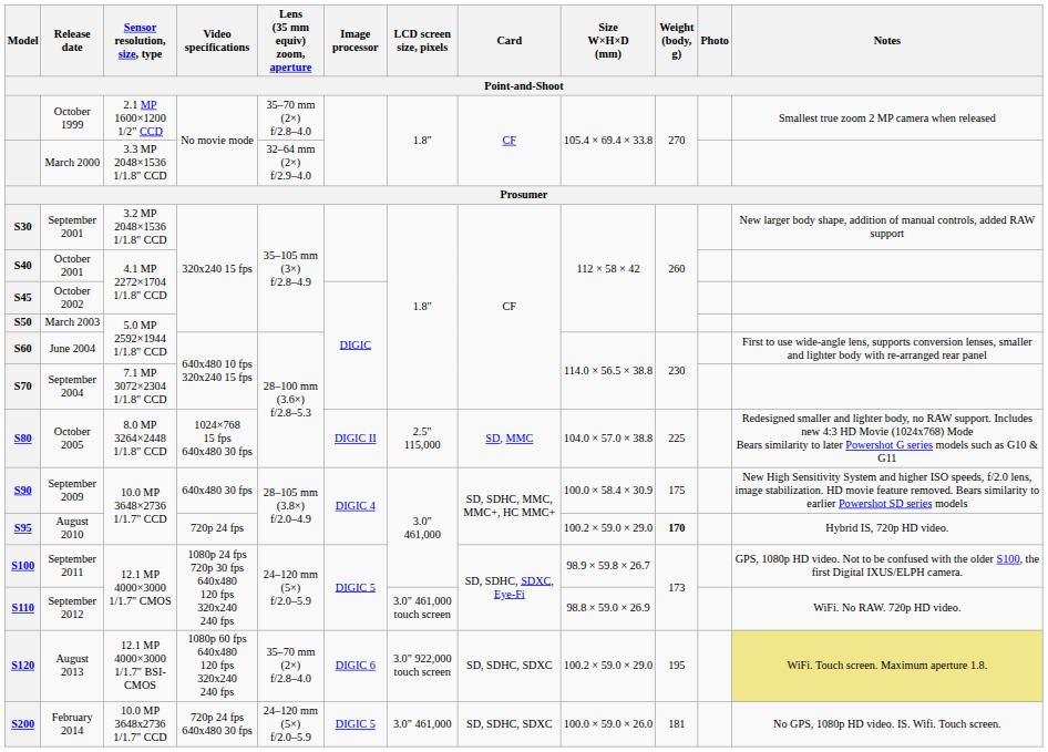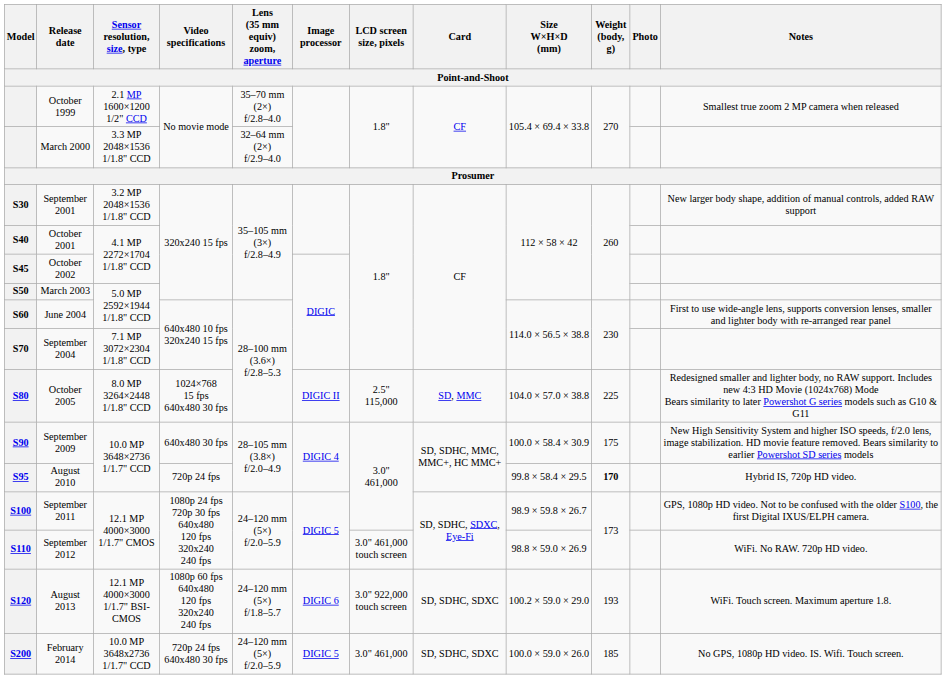 <table class="wikitable" style="font-size: 85%; text-align: center;">
 <tr>
 <th>Model</th>
 <th>Release<br>date</th>
 <th><a href='#'>Sensor</a><br>resolution, <a href='#'>size</a>, type</th>
 <th>Video specifications</th>
 <th>Lens (35 mm equiv)<br>zoom, <a href='#'>aperture</a></th>
 <th>Image processor</th>
 <th>LCD screen<br>size, pixels</th>
 <th>Card</th>
 <th>Size<br>W×H×D<br>(mm)</th>
 <th>Weight<br>(body, g)</th>
 <th>Photo</th>
 <th>Notes</th>
 </tr>
 <tr>
 <th colspan="12">Point-and-Shoot</th>
 </tr>
 <tr>
 <th></th>
 <td>October 1999</td>
 <td>2.1 <a href='#'>MP</a><br>1600×1200<br>1/2" <a href='#'>CCD</a></td>
 <td rowspan="2">No movie mode</td>
 <td>35–70 mm (2×)<br>f/2.8–4.0</td>
 <td rowspan="2"></td>
 <td rowspan="2">1.8"</td>
 <td rowspan="2"><a href='#'>CF</a></td>
 <td rowspan="2">105.4 × 69.4 × 33.8</td>
 <td rowspan="2">270</td>
 <td></td>
 <td>Smallest true zoom 2 MP camera when released</td>
 </tr>
 <tr>
 <th></th>
 <td>March 2000</td>
 <td>3.3 MP<br>2048×1536<br>1/1.8" CCD</td>
 <td>32–64 mm (2×)<br>f/2.9–4.0</td>
 <td></td>
 <td></td>
 </tr>
 <tr>
 <th colspan="12">Prosumer</th>
 </tr>
 <tr>
 <th>S30</th>
 <td>September 2001</td>
 <td>3.2 MP<br>2048×1536<br>1/1.8" CCD</td>
 <td rowspan="4">320x240 15 fps</td>
 <td rowspan="4">35–105 mm (3×)<br>f/2.8–4.9</td>
 <td rowspan="2"></td>
 <td rowspan="6">1.8"</td>
 <td rowspan="6">CF</td>
 <td rowspan="4">112 × 58 × 42</td>
 <td rowspan="4">260</td>
 <td></td>
 <td>New larger body shape, addition of manual controls, added RAW support</td>
 </tr>
 <tr>
 <th>S40</th>
 <td>October 2001</td>
 <td rowspan="2">4.1 MP<br>2272×1704<br>1/1.8" CCD</td>
 <td></td>
 <td></td>
 </tr>
 <tr>
 <th>S45</th>
 <td>October 2002</td>
 <td rowspan="4"><a href='#'>DIGIC</a></td>
 <td></td>
 <td></td>
 </tr>
 <tr>
 <th>S50</th>
 <td>March 2003</td>
 <td rowspan="2">5.0 MP<br>2592×1944<br>1/1.8" CCD</td>
 <td></td>
 <td></td>
 </tr>
 <tr>
 <th>S60</th>
 <td>June 2004</td>
 <td rowspan="2">640x480 10 fps<br>320x240 15 fps</td>
 <td rowspan="3">28–100 mm (3.6×)<br>f/2.8–5.3</td>
 <td rowspan="2">114.0 × 56.5 × 38.8</td>
 <td rowspan="2">230</td>
 <td></td>
 <td>First to use wide-angle lens, supports conversion lenses, smaller and lighter body with re-arranged rear panel</td>
 </tr>
 <tr>
 <th>S70</th>
 <td>September 2004</td>
 <td>7.1 MP<br>3072×2304<br>1/1.8" CCD</td>
 <td></td>
 <td></td>
 </tr>
 <tr>
 <th><a href='#'>S80</a></th>
 <td>October 2005</td>
 <td>8.0 MP<br>3264×2448<br>1/1.8" CCD</td>
 <td>1024×768 15 fps<br>640x480 30 fps</td>
 <td><a href='#'>DIGIC II</a></td>
 <td>2.5"<br>115,000</td>
 <td><a href='#'>SD</a>, <a href='#'>MMC</a></td>
 <td>104.0 × 57.0 × 38.8</td>
 <td>225</td>
 <td></td>
 <td>Redesigned smaller and lighter body, no RAW support. Includes new 4:3 HD Movie (1024x768) Mode<br>Bears similarity to later <a href='#'>Powershot G series</a> models such as G10 & G11</td>
 </tr>
 <tr>
 <th><a href='#'>S90</a></th>
 <td>September 2009</td>
 <td rowspan="2">10.0 MP<br>3648×2736<br>1/1.7" CCD</td>
 <td>640x480 30 fps</td>
 <td rowspan="2">28–105 mm (3.8×)<br>f/2.0–4.9</td>
 <td rowspan="2"><a href='#'>DIGIC 4</a></td>
 <td rowspan="3">3.0"<br>461,000</td>
 <td rowspan="2">SD, SDHC, MMC, MMC+, HC MMC+</td>
 <td>100.0 × 58.4 × 30.9</td>
 <td>175</td>
 <td></td>
 <td>New High Sensitivity System and higher ISO speeds, f/2.0 lens, image stabilization. HD movie feature removed.  Bears similarity to earlier <a href='#'>Powershot SD series</a> models</td>
 </tr>
 <tr>
 <th><a href='#'>S95</a></th>
 <td>August 2010</td>
 <td>720p 24 fps</td>
-<td>100.2 × 59.0 × 29.0</td>
+<td>99.8 × 58.4 × 29.5</td>
 <td><strong>170</strong></td>
 <td></td>
 <td>Hybrid IS, 720p HD video.</td>
 </tr>
 <tr>
 <th><a href='#'>S100</a></th>
 <td>September 2011</td>
 <td rowspan="2">12.1 MP<br>4000×3000<br>1/1.7" CMOS</td>
 <td rowspan="2">1080p 24 fps<br>720p 30 fps<br>640x480 120 fps<br>320x240 240 fps</td>
 <td rowspan="2">24–120 mm (5×)<br>f/2.0–5.9</td>
 <td rowspan="2"><a href='#'>DIGIC 5</a></td>
 <td rowspan="2">SD, SDHC, <a href='#'>SDXC</a>, <a href='#'>Eye-Fi</a></td>
 <td>98.9 × 59.8 × 26.7</td>
 <td rowspan="2">173</td>
 <td></td>
 <td>GPS, 1080p HD video.  Not to be confused with the older <a href='#'>S100</a>, the first Digital IXUS/ELPH camera.</td>
 </tr>
 <tr>
 <th><a href='#'>S110</a></th>
 <td>September 2012</td>
 <td>3.0" 461,000 touch screen</td>
 <td>98.8 × 59.0 × 26.9</td>
 <td></td>
 <td>WiFi. No RAW. 720p HD video.</td>
 </tr>
 <tr>
 <th><a href='#'>S120</a></th>
 <td>August 2013</td>
 <td>12.1 MP<br>4000×3000<br>1/1.7" BSI-CMOS</td>
 <td>1080p 60 fps<br>640x480 120 fps<br>320x240 240 fps</td>
-<td>35–70 mm (2×)<br>f/2.8–4.0</td>
+<td>24–120 mm (5×)<br>f/1.8–5.7</td>
 <td><a href='#'>DIGIC 6</a></td>
 <td>3.0" 922,000 touch screen</td>
 <td>SD, SDHC, SDXC</td>
 <td>100.2 × 59.0 × 29.0</td>
-<td>195</td>
+<td>193</td>
 <td></td>
-<td style="background: khaki;">WiFi. Touch screen. Maximum aperture 1.8.</td>
+<td>WiFi. Touch screen. Maximum aperture 1.8.</td>
 </tr>
 <tr>
 <th><a href='#'>S200</a></th>
 <td>February 2014</td>
 <td>10.0 MP<br>3648x2736<br>1/1.7" CCD</td>
 <td>720p 24 fps<br>640x480 30 fps</td>
 <td>24–120 mm (5×)<br>f/2.0–5.9</td>
 <td><a href='#'>DIGIC 5</a></td>
 <td>3.0" 461,000</td>
 <td>SD, SDHC, SDXC</td>
 <td>100.0 × 59.0 × 26.0</td>
-<td>181</td>
+<td>185</td>
 <td></td>
 <td>No GPS, 1080p HD video. IS. Wifi. Touch screen.</td>
 </tr>
 </table>
